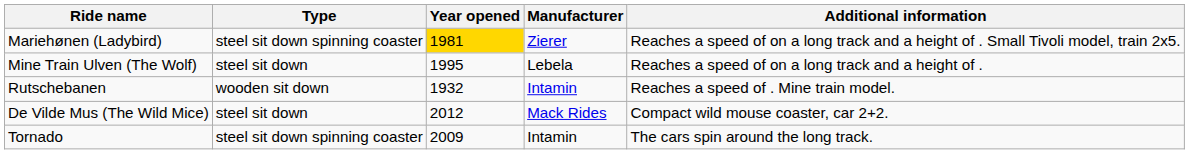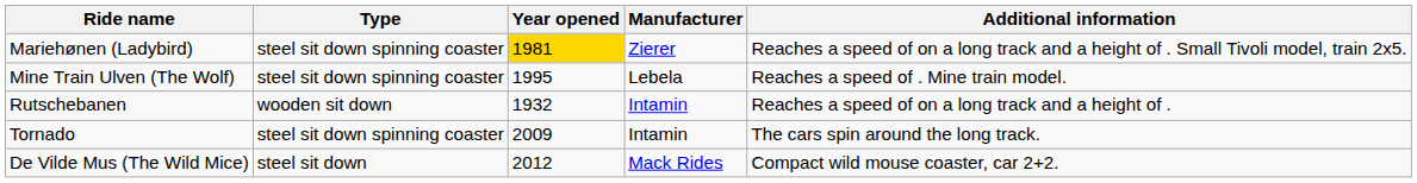 <table class="wikitable">
 <tr>
 <th>Ride name</th>
 <th>Type</th>
 <th>Year opened</th>
 <th>Manufacturer</th>
 <th>Additional information</th>
 </tr>
 <tr>
 <td>Mariehønen (Ladybird)</td>
 <td>steel sit down spinning coaster</td>
 <td style="background: gold;">1981</td>
 <td><a href='#'>Zierer</a></td>
 <td>Reaches a speed of  on a  long track and a height of . Small Tivoli model, train 2x5.</td>
 </tr>
 <tr>
 <td>Mine Train Ulven (The Wolf)</td>
-<td>steel sit down</td>
+<td>steel sit down spinning coaster</td>
 <td>1995</td>
 <td>Lebela</td>
-<td>Reaches a speed of  on a  long track and a height of .</td>
+<td>Reaches a speed of . Mine train model.</td>
 </tr>
 <tr>
 <td>Rutschebanen</td>
 <td>wooden sit down</td>
 <td>1932</td>
 <td><a href='#'>Intamin</a></td>
-<td>Reaches a speed of . Mine train model.</td>
+<td>Reaches a speed of  on a  long track and a height of .</td>
+</tr>
+<tr>
+<td>Tornado</td>
+<td>steel sit down spinning coaster</td>
+<td>2009</td>
+<td>Intamin</td>
+<td>The cars spin around the  long track.</td>
 </tr>
 <tr>
 <td>De Vilde Mus (The Wild Mice)</td>
 <td>steel sit down</td>
 <td>2012</td>
 <td><a href='#'>Mack Rides</a></td>
 <td>Compact wild mouse coaster, car 2+2.</td>
 </tr>
-<tr>
-<td>Tornado</td>
-<td>steel sit down spinning coaster</td>
-<td>2009</td>
-<td>Intamin</td>
-<td>The cars spin around the  long track.</td>
-</tr>
 </table>
